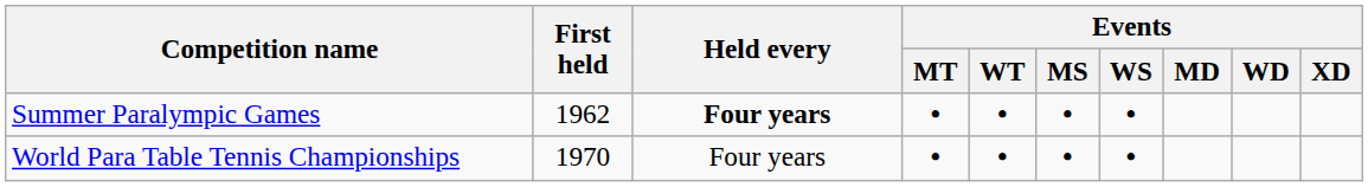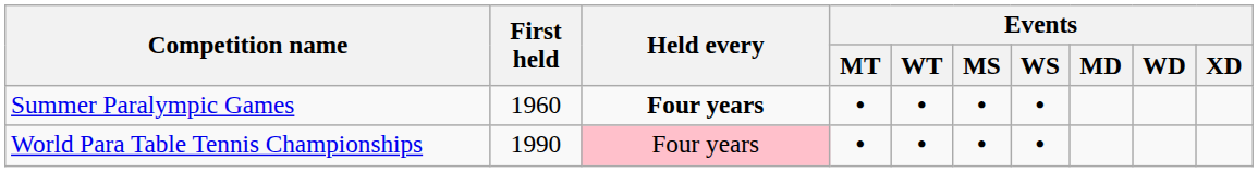 <table class="wikitable" style="text-align:center">
 <tr>
 <th rowspan="2" style="width:300px;">Competition name</th>
 <th rowspan="2" style="width:50px;">First held</th>
 <th rowspan="2" style="width:150px;">Held every</th>
 <th colspan="7" style="width:260px;">Events</th>
 </tr>
 <tr>
 <th>MT</th>
 <th>WT</th>
 <th>MS</th>
 <th>WS</th>
 <th>MD</th>
 <th>WD</th>
 <th>XD</th>
 </tr>
 <tr>
 <td align=left><a href='#'>Summer Paralympic Games</a></td>
-<td>1962</td>
+<td>1960</td>
 <td><strong>Four years</strong></td>
 <td><strong>•</strong></td>
 <td><strong>•</strong></td>
 <td><strong>•</strong></td>
 <td><strong>•</strong></td>
 <td></td>
 <td></td>
 <td></td>
 </tr>
 <tr>
 <td align=left><a href='#'>World Para Table Tennis Championships</a></td>
-<td>1970</td>
-<td>Four years</td>
+<td>1990</td>
+<td style="background: pink;">Four years</td>
 <td><strong>•</strong></td>
 <td><strong>•</strong></td>
 <td><strong>•</strong></td>
 <td><strong>•</strong></td>
 <td></td>
 <td></td>
 <td></td>
 </tr>
 </table>
